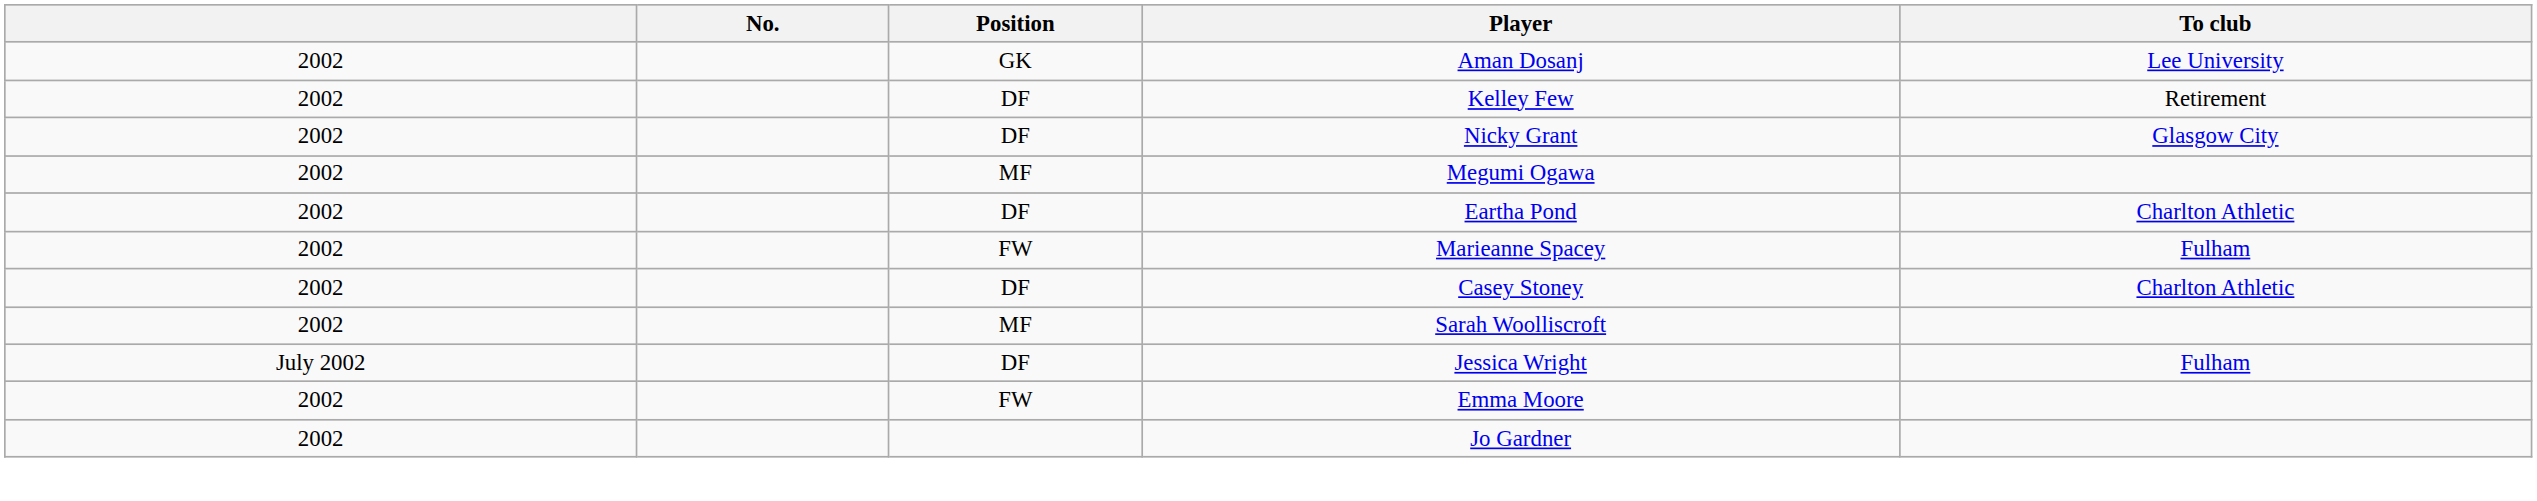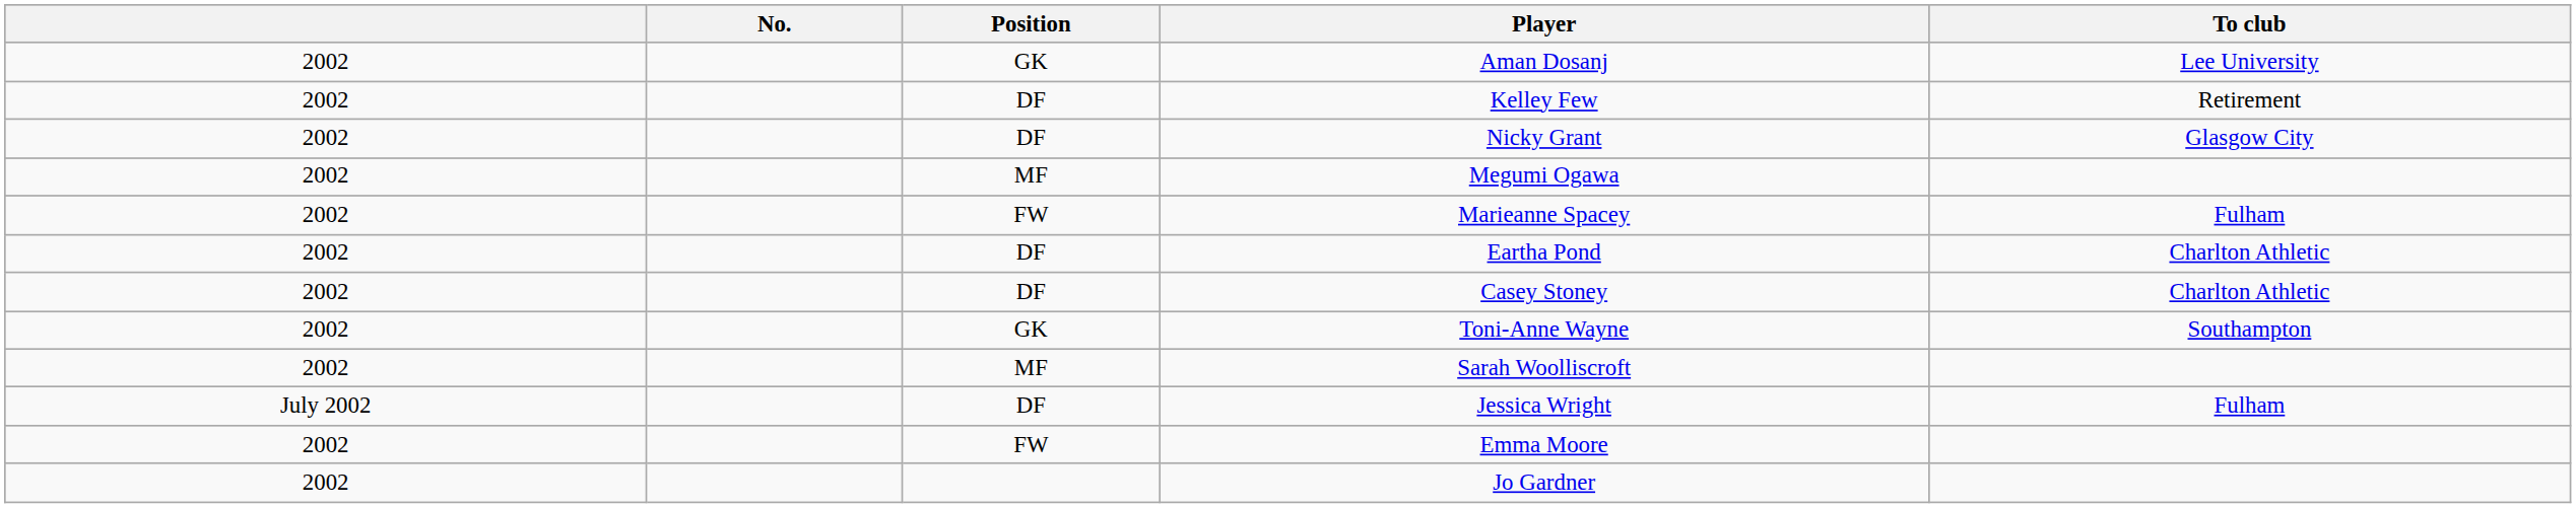 <table class="wikitable sortable" style="width:95%; text-align:center; font-size:85%; text-align:center;">
 <tr>
 <th width="25%"></th>
 <th width="10%">No.</th>
 <th width="10%">Position</th>
 <th>Player</th>
 <th width="25%">To club</th>
 </tr>
 <tr>
 <td>2002</td>
 <td></td>
 <td>GK</td>
 <td> <a href='#'>Aman Dosanj</a></td>
 <td> <a href='#'>Lee University</a></td>
 </tr>
 <tr>
 <td>2002</td>
 <td></td>
 <td>DF</td>
 <td> <a href='#'>Kelley Few</a></td>
 <td>Retirement</td>
 </tr>
 <tr>
 <td>2002</td>
 <td></td>
 <td>DF</td>
 <td> <a href='#'>Nicky Grant</a></td>
 <td> <a href='#'>Glasgow City</a></td>
 </tr>
 <tr>
 <td>2002</td>
 <td></td>
 <td>MF</td>
 <td> <a href='#'>Megumi Ogawa</a></td>
 <td></td>
 </tr>
 <tr>
 <td>2002</td>
 <td></td>
-<td>DF</td>
-<td> <a href='#'>Eartha Pond</a></td>
-<td> <a href='#'>Charlton Athletic</a></td>
-</tr>
-<tr>
-<td>2002</td>
-<td></td>
 <td>FW</td>
 <td> <a href='#'>Marieanne Spacey</a></td>
 <td> <a href='#'>Fulham</a></td>
 </tr>
 <tr>
 <td>2002</td>
 <td></td>
 <td>DF</td>
+<td> <a href='#'>Eartha Pond</a></td>
+<td> <a href='#'>Charlton Athletic</a></td>
+</tr>
+<tr>
+<td>2002</td>
+<td></td>
+<td>DF</td>
 <td> <a href='#'>Casey Stoney</a></td>
 <td> <a href='#'>Charlton Athletic</a></td>
+</tr>
+<tr>
+<td>2002</td>
+<td></td>
+<td>GK</td>
+<td> <a href='#'>Toni-Anne Wayne</a></td>
+<td> <a href='#'>Southampton</a></td>
 </tr>
 <tr>
 <td>2002</td>
 <td></td>
 <td>MF</td>
 <td> <a href='#'>Sarah Woolliscroft</a></td>
 <td></td>
 </tr>
 <tr>
 <td>July 2002</td>
 <td></td>
 <td>DF</td>
 <td> <a href='#'>Jessica Wright</a></td>
 <td> <a href='#'>Fulham</a></td>
 </tr>
 <tr>
 <td>2002</td>
 <td></td>
 <td>FW</td>
 <td><a href='#'>Emma Moore</a></td>
 <td></td>
 </tr>
 <tr>
 <td>2002</td>
 <td></td>
 <td></td>
 <td><a href='#'>Jo Gardner</a></td>
 <td></td>
 </tr>
 </table>
